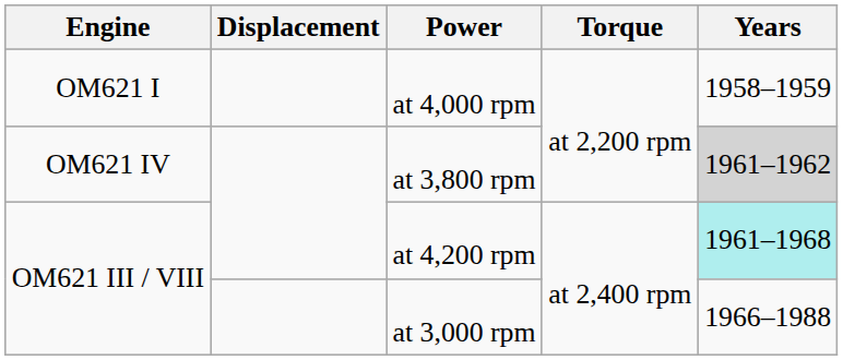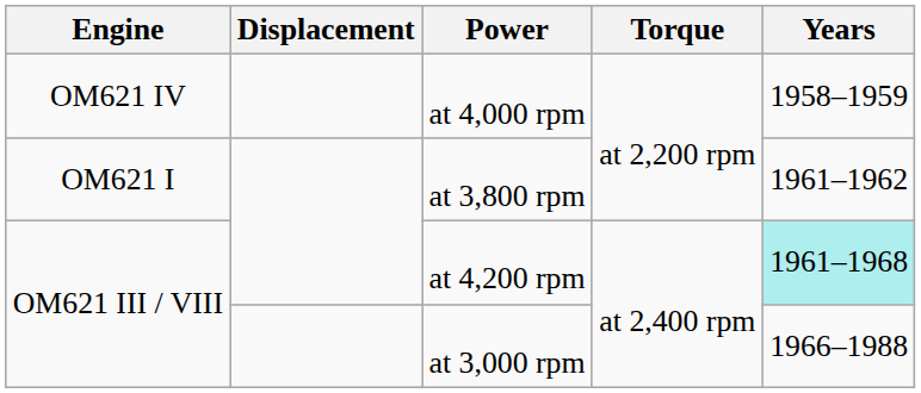 <table class="wikitable sortable" style="text-align: center;">
 <tr>
 <th>Engine</th>
 <th>Displacement</th>
 <th>Power</th>
 <th>Torque</th>
 <th>Years</th>
 </tr>
 <tr>
-<td>OM621 I</td>
+<td>OM621 IV</td>
 <td></td>
 <td> <br> at 4,000 rpm</td>
 <td rowspan="2"> <br> at 2,200 rpm</td>
 <td>1958–1959</td>
 </tr>
 <tr>
-<td>OM621 IV</td>
+<td>OM621 I</td>
 <td rowspan="2"></td>
 <td> <br> at 3,800 rpm</td>
-<td style="background: lightgrey;">1961–1962</td>
+<td>1961–1962</td>
 </tr>
 <tr>
 <td rowspan="2">OM621 III / VIII</td>
 <td> <br> at 4,200 rpm</td>
 <td rowspan="2"> <br> at 2,400 rpm</td>
 <td style="background: paleturquoise;">1961–1968</td>
 </tr>
 <tr>
 <td></td>
 <td> <br> at 3,000 rpm</td>
 <td>1966–1988</td>
 </tr>
 </table>
